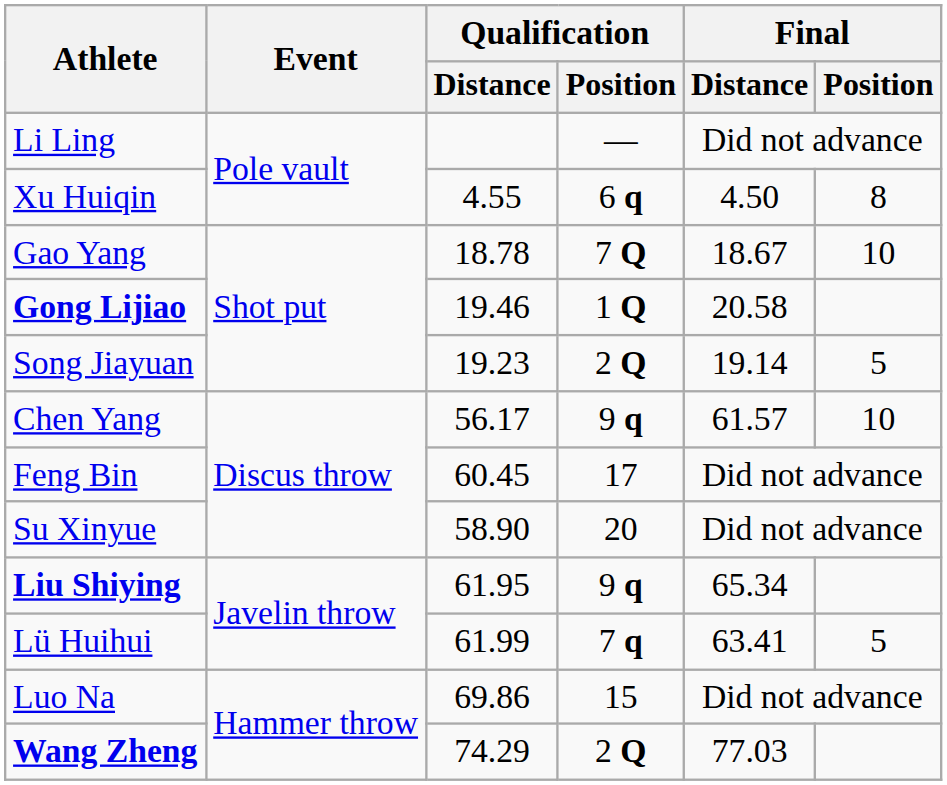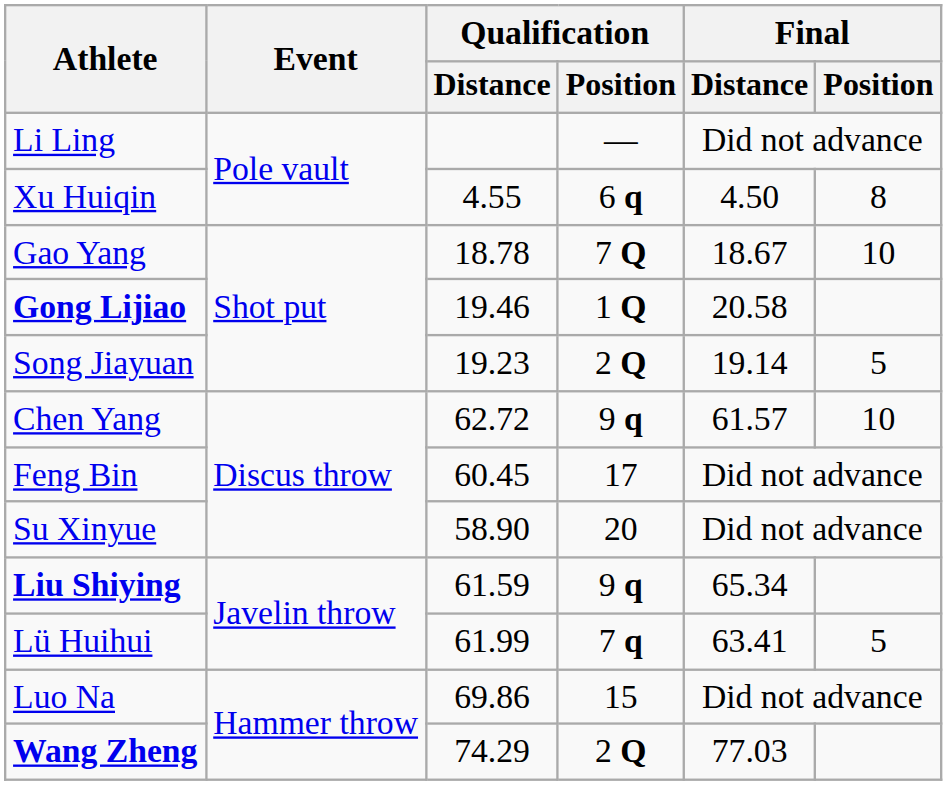 <table class=wikitable style=font-size:90%;text-align:center>
 <tr>
 <th rowspan=2>Athlete</th>
 <th rowspan=2>Event</th>
 <th colspan=2>Qualification</th>
 <th colspan=2>Final</th>
 </tr>
 <tr style=font-size:95%>
 <th>Distance</th>
 <th>Position</th>
 <th>Distance</th>
 <th>Position</th>
 </tr>
 <tr>
 <td align=left><a href='#'>Li Ling</a></td>
 <td align=left rowspan=2><a href='#'>Pole vault</a></td>
 <td></td>
 <td>—</td>
 <td colspan=2>Did not advance</td>
 </tr>
 <tr>
 <td align=left><a href='#'>Xu Huiqin</a></td>
 <td>4.55</td>
 <td>6 <strong>q</strong></td>
 <td>4.50</td>
 <td>8</td>
 </tr>
 <tr>
 <td align=left><a href='#'>Gao Yang</a></td>
 <td align=left rowspan=3><a href='#'>Shot put</a></td>
 <td>18.78</td>
 <td>7 <strong>Q</strong></td>
 <td>18.67</td>
 <td>10</td>
 </tr>
 <tr>
 <td align=left><strong><a href='#'>Gong Lijiao</a></strong></td>
 <td>19.46</td>
 <td>1 <strong>Q</strong></td>
 <td>20.58</td>
 <td></td>
 </tr>
 <tr>
 <td align=left><a href='#'>Song Jiayuan</a></td>
 <td>19.23</td>
 <td>2 <strong>Q</strong></td>
 <td>19.14</td>
 <td>5</td>
 </tr>
 <tr>
 <td align=left><a href='#'>Chen Yang</a></td>
 <td align=left rowspan=3><a href='#'>Discus throw</a></td>
-<td>56.17</td>
+<td>62.72</td>
 <td>9 <strong>q</strong></td>
 <td>61.57</td>
 <td>10</td>
 </tr>
 <tr>
 <td align=left><a href='#'>Feng Bin</a></td>
 <td>60.45</td>
 <td>17</td>
 <td colspan=2>Did not advance</td>
 </tr>
 <tr>
 <td align=left><a href='#'>Su Xinyue</a></td>
 <td>58.90</td>
 <td>20</td>
 <td colspan=2>Did not advance</td>
 </tr>
 <tr>
 <td align=left><strong><a href='#'>Liu Shiying</a></strong></td>
 <td rowspan="2" align="left"><a href='#'>Javelin throw</a></td>
-<td>61.95</td>
+<td>61.59</td>
 <td>9 <strong>q</strong></td>
 <td>65.34</td>
 <td></td>
 </tr>
 <tr>
 <td align=left><a href='#'>Lü Huihui</a></td>
 <td>61.99</td>
 <td>7 <strong>q</strong></td>
 <td>63.41</td>
 <td>5</td>
 </tr>
 <tr>
 <td align=left><a href='#'>Luo Na</a></td>
 <td align=left rowspan=2><a href='#'>Hammer throw</a></td>
 <td>69.86</td>
 <td>15</td>
 <td colspan=2>Did not advance</td>
 </tr>
 <tr>
 <td align=left><strong><a href='#'>Wang Zheng</a></strong></td>
 <td>74.29</td>
 <td>2 <strong>Q</strong></td>
 <td>77.03</td>
 <td></td>
 </tr>
 </table>
